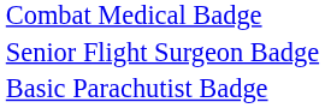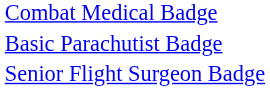 <table>
 <tr>
 <td></td>
 <td><a href='#'>Combat Medical Badge</a></td>
 </tr>
 <tr>
+<td></td>
+<td><a href='#'>Basic Parachutist Badge</a></td>
+</tr>
+<tr>
 <td><span></span></td>
 <td><a href='#'>Senior Flight Surgeon Badge</a></td>
 </tr>
-<tr>
-<td></td>
-<td><a href='#'>Basic Parachutist Badge</a></td>
-</tr>
 </table>
